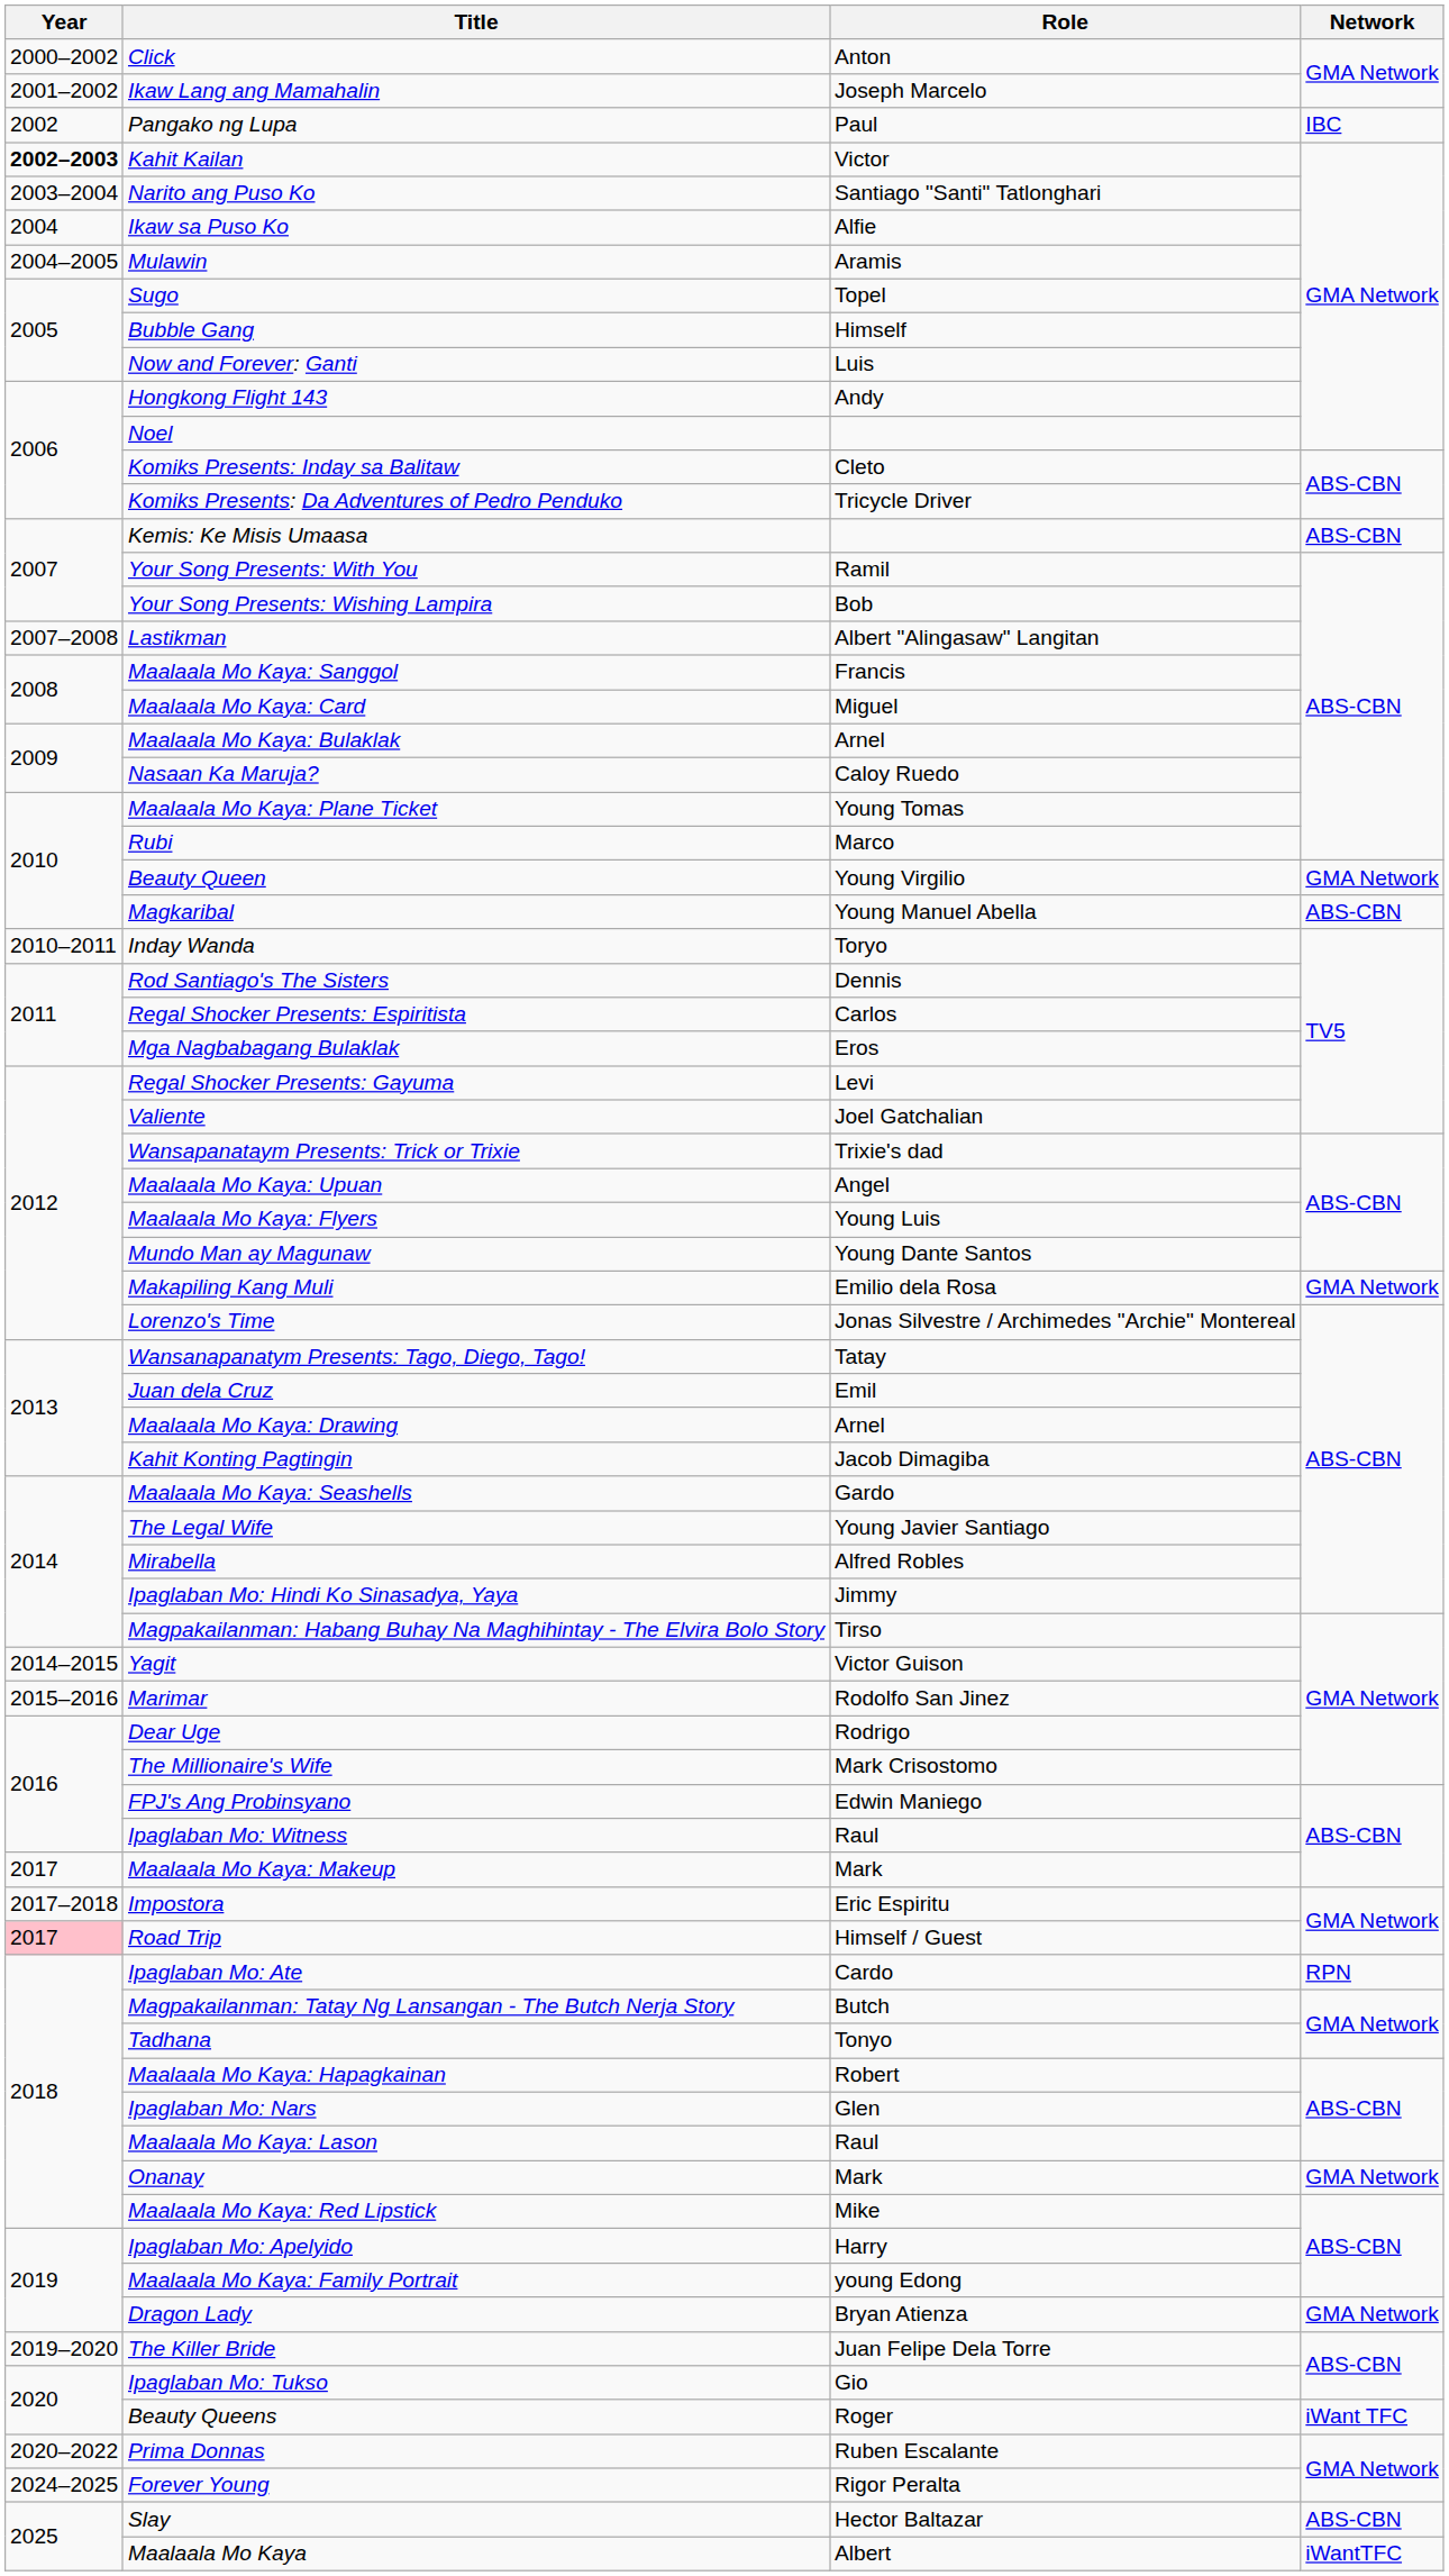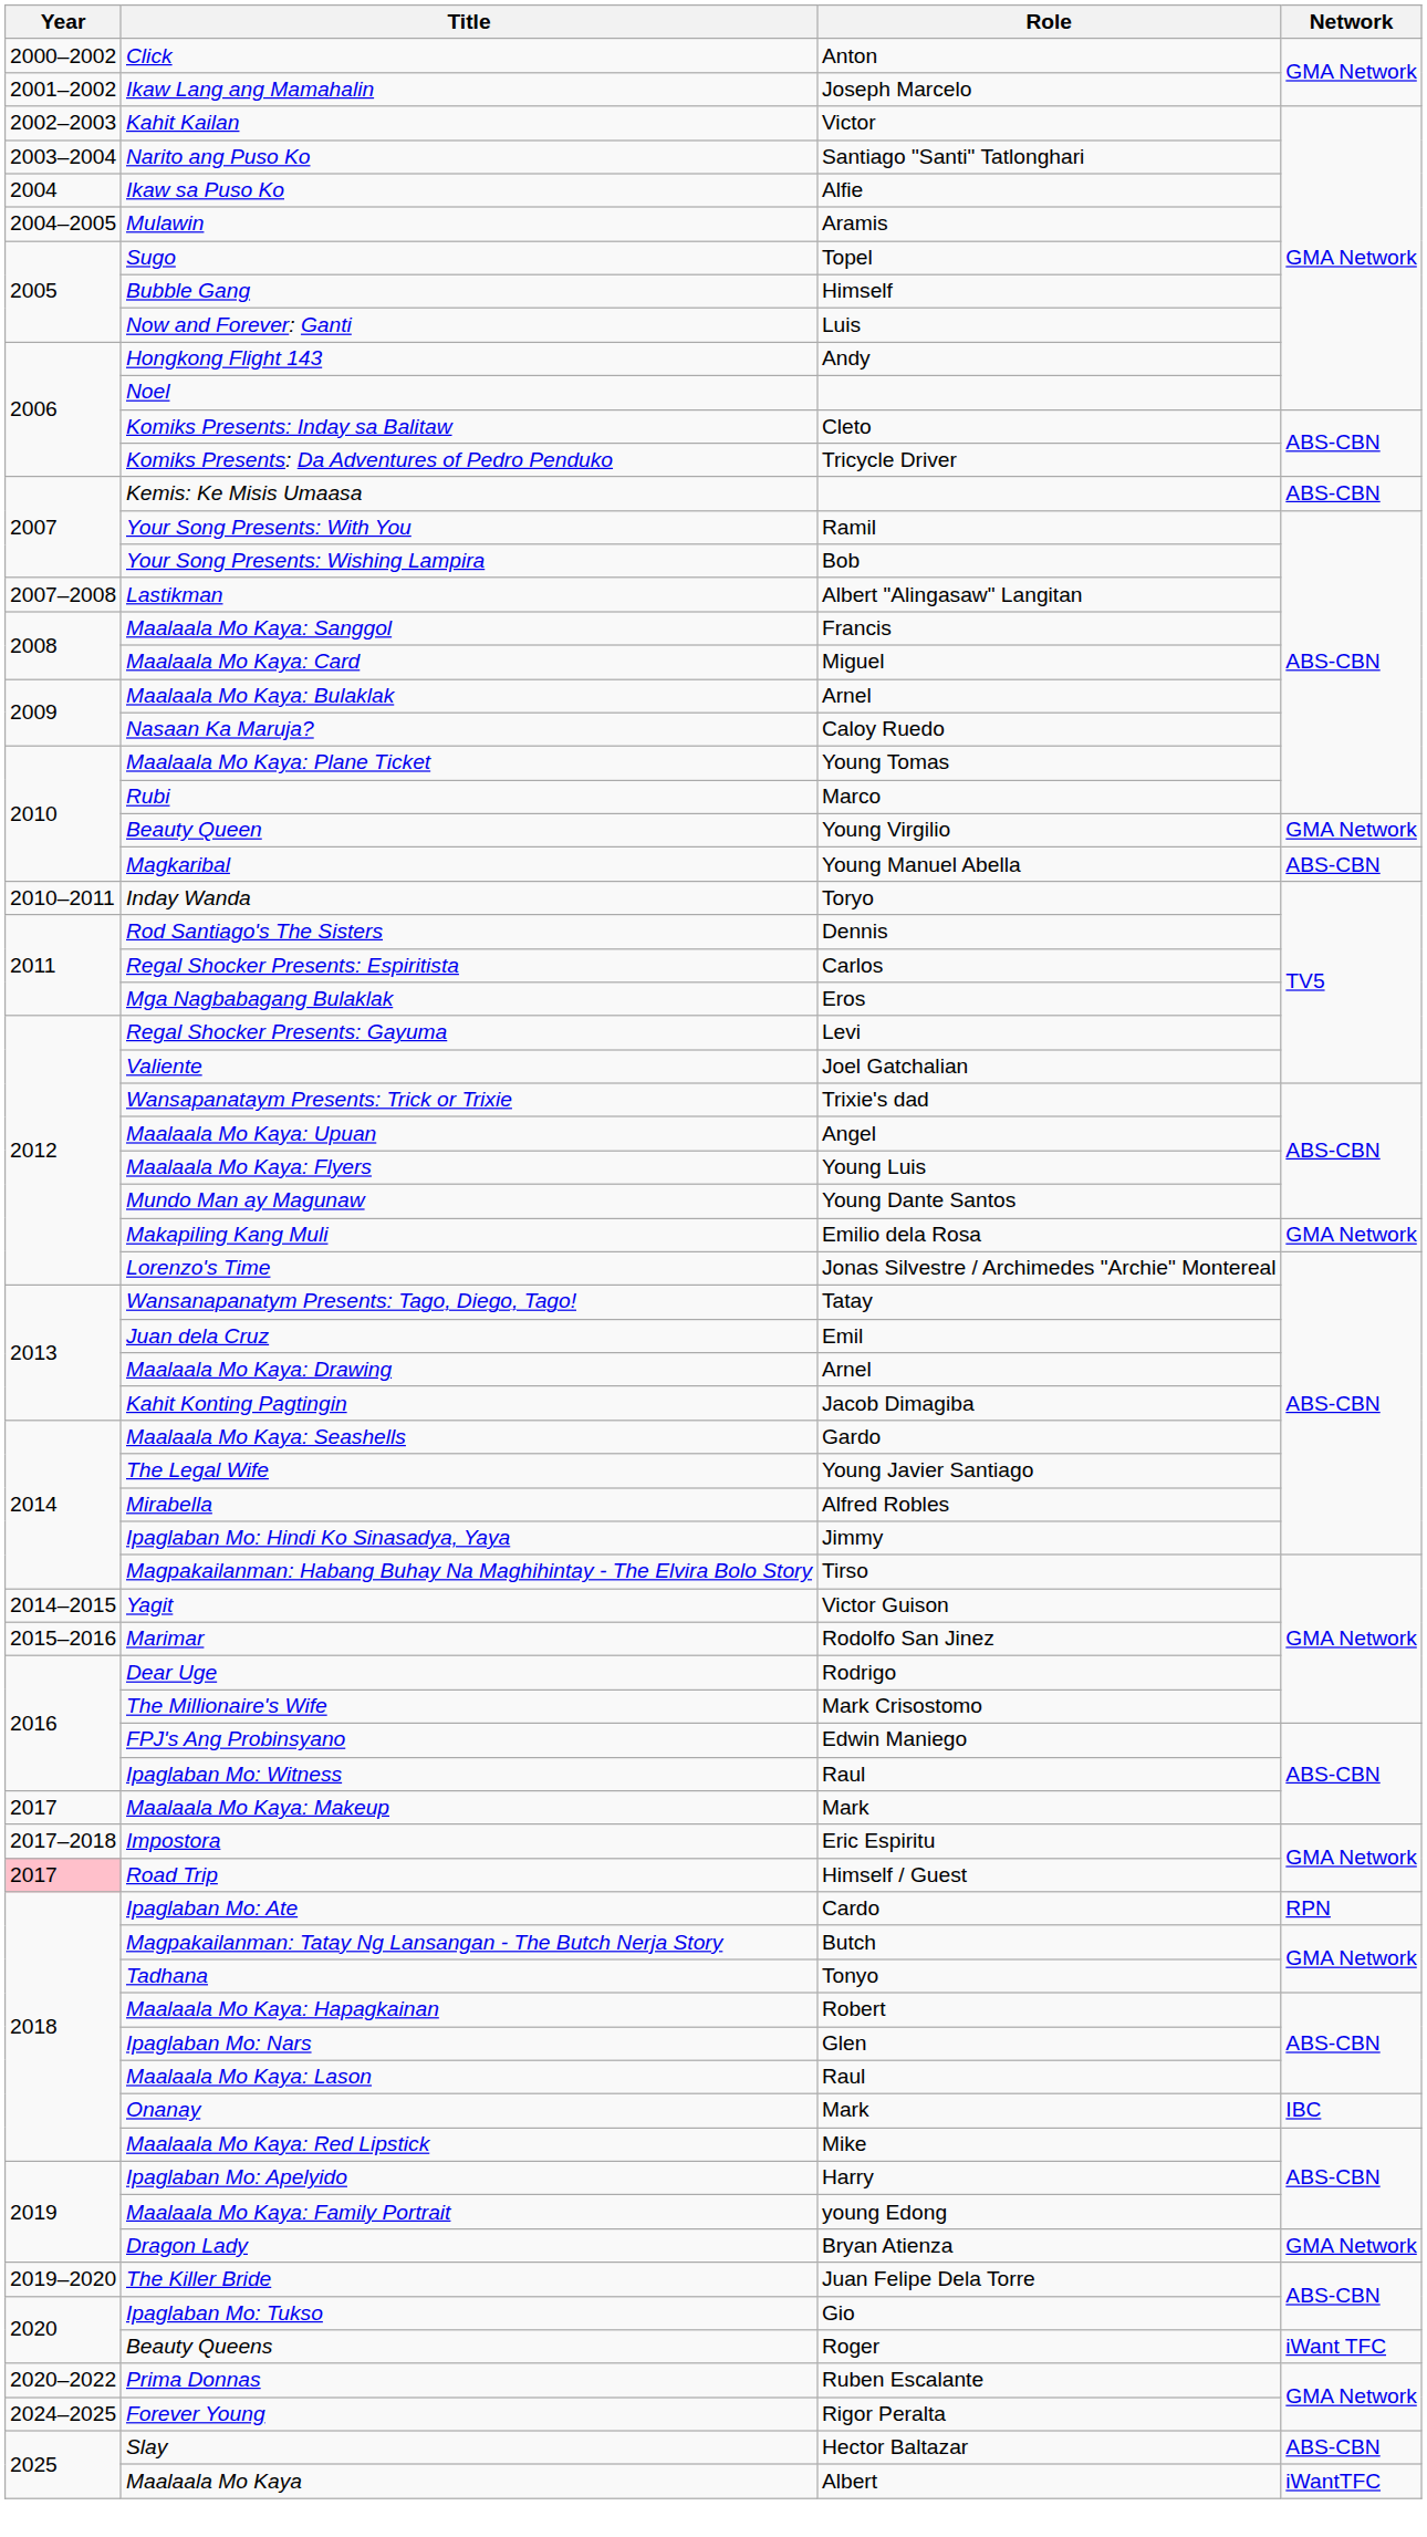 <table class="wikitable sortable">
 <tr>
 <th>Year</th>
 <th>Title</th>
 <th>Role</th>
 <th>Network</th>
 </tr>
 <tr>
 <td>2000–2002</td>
 <td><em><a href='#'>Click</a></em></td>
 <td>Anton</td>
 <td rowspan=2><a href='#'>GMA Network</a></td>
 </tr>
 <tr>
 <td>2001–2002</td>
 <td><em><a href='#'>Ikaw Lang ang Mamahalin</a></em></td>
 <td>Joseph Marcelo</td>
 </tr>
 <tr>
-<td>2002</td>
-<td><em>Pangako ng Lupa</em></td>
-<td>Paul</td>
-<td><a href='#'>IBC</a></td>
-</tr>
-<tr>
-<td><strong>2002–2003</strong></td>
+<td>2002–2003</td>
 <td><em><a href='#'>Kahit Kailan</a></em></td>
 <td>Victor</td>
 <td rowspan=9><a href='#'>GMA Network</a></td>
 </tr>
 <tr>
 <td>2003–2004</td>
 <td><em><a href='#'>Narito ang Puso Ko</a></em></td>
 <td>Santiago "Santi" Tatlonghari</td>
 </tr>
 <tr>
 <td>2004</td>
 <td><em><a href='#'>Ikaw sa Puso Ko</a></em></td>
 <td>Alfie</td>
 </tr>
 <tr>
 <td>2004–2005</td>
 <td><em><a href='#'>Mulawin</a></em></td>
 <td>Aramis</td>
 </tr>
 <tr>
 <td rowspan=3>2005</td>
 <td><em><a href='#'>Sugo</a></em></td>
 <td>Topel</td>
 </tr>
 <tr>
 <td><em><a href='#'>Bubble Gang</a></em></td>
 <td>Himself</td>
 </tr>
 <tr>
 <td><em><a href='#'>Now and Forever</a>: <a href='#'>Ganti</a></em></td>
 <td>Luis</td>
 </tr>
 <tr>
 <td rowspan=4>2006</td>
 <td><em><a href='#'>Hongkong Flight 143</a></em></td>
 <td>Andy</td>
 </tr>
 <tr>
 <td><em><a href='#'>Noel</a></em></td>
 <td></td>
 </tr>
 <tr>
 <td><em><a href='#'>Komiks Presents: Inday sa Balitaw</a></em></td>
 <td>Cleto</td>
 <td rowspan=2><a href='#'>ABS-CBN</a></td>
 </tr>
 <tr>
 <td><em><a href='#'>Komiks Presents</a>: <a href='#'>Da Adventures of Pedro Penduko</a></em></td>
 <td>Tricycle Driver</td>
 </tr>
 <tr>
 <td rowspan=3>2007</td>
 <td><em>Kemis: Ke Misis Umaasa</em></td>
 <td></td>
 <td><a href='#'>ABS-CBN</a></td>
 </tr>
 <tr>
 <td><em><a href='#'>Your Song Presents: With You</a></em></td>
 <td>Ramil</td>
 <td rowspan=9><a href='#'>ABS-CBN</a></td>
 </tr>
 <tr>
 <td><em><a href='#'>Your Song Presents: Wishing Lampira</a></em></td>
 <td>Bob</td>
 </tr>
 <tr>
 <td>2007–2008</td>
 <td><em><a href='#'>Lastikman</a></em></td>
 <td>Albert "Alingasaw" Langitan</td>
 </tr>
 <tr>
 <td rowspan=2>2008</td>
 <td><em><a href='#'>Maalaala Mo Kaya: Sanggol</a></em></td>
 <td>Francis</td>
 </tr>
 <tr>
 <td><em><a href='#'>Maalaala Mo Kaya: Card</a></em></td>
 <td>Miguel</td>
 </tr>
 <tr>
 <td rowspan=2>2009</td>
 <td><em><a href='#'>Maalaala Mo Kaya: Bulaklak</a></em></td>
 <td>Arnel</td>
 </tr>
 <tr>
 <td><em><a href='#'>Nasaan Ka Maruja?</a></em></td>
 <td>Caloy Ruedo</td>
 </tr>
 <tr>
 <td rowspan=4>2010</td>
 <td><em><a href='#'>Maalaala Mo Kaya: Plane Ticket</a></em></td>
 <td>Young Tomas</td>
 </tr>
 <tr>
 <td><em><a href='#'>Rubi</a></em></td>
 <td>Marco</td>
 </tr>
 <tr>
 <td><em><a href='#'>Beauty Queen</a></em></td>
 <td>Young Virgilio</td>
 <td><a href='#'>GMA Network</a></td>
 </tr>
 <tr>
 <td><em><a href='#'>Magkaribal</a></em></td>
 <td>Young Manuel Abella</td>
 <td><a href='#'>ABS-CBN</a></td>
 </tr>
 <tr>
 <td>2010–2011</td>
 <td><em>Inday Wanda</em></td>
 <td>Toryo</td>
 <td rowspan=6><a href='#'>TV5</a></td>
 </tr>
 <tr>
 <td rowspan=3>2011</td>
 <td><em><a href='#'>Rod Santiago's The Sisters</a></em></td>
 <td>Dennis</td>
 </tr>
 <tr>
 <td><em><a href='#'>Regal Shocker Presents: Espiritista</a></em></td>
 <td>Carlos</td>
 </tr>
 <tr>
 <td><em><a href='#'>Mga Nagbabagang Bulaklak</a></em></td>
 <td>Eros</td>
 </tr>
 <tr>
 <td rowspan=8>2012</td>
 <td><em><a href='#'>Regal Shocker Presents: Gayuma</a></em></td>
 <td>Levi</td>
 </tr>
 <tr>
 <td><em><a href='#'>Valiente</a></em></td>
 <td>Joel Gatchalian</td>
 </tr>
 <tr>
 <td><em><a href='#'>Wansapanataym Presents: Trick or Trixie</a></em></td>
 <td>Trixie's dad</td>
 <td rowspan=4><a href='#'>ABS-CBN</a></td>
 </tr>
 <tr>
 <td><em><a href='#'>Maalaala Mo Kaya: Upuan</a></em></td>
 <td>Angel</td>
 </tr>
 <tr>
 <td><em><a href='#'>Maalaala Mo Kaya: Flyers</a></em></td>
 <td>Young Luis</td>
 </tr>
 <tr>
 <td><em><a href='#'>Mundo Man ay Magunaw</a></em></td>
 <td>Young Dante Santos</td>
 </tr>
 <tr>
 <td><em><a href='#'>Makapiling Kang Muli</a></em></td>
 <td>Emilio dela Rosa</td>
 <td><a href='#'>GMA Network</a></td>
 </tr>
 <tr>
 <td><em><a href='#'>Lorenzo's Time</a></em></td>
 <td>Jonas Silvestre / Archimedes "Archie" Montereal</td>
 <td rowspan=9><a href='#'>ABS-CBN</a></td>
 </tr>
 <tr>
 <td rowspan=4>2013</td>
 <td><em><a href='#'>Wansanapanatym Presents: Tago, Diego, Tago!</a></em></td>
 <td>Tatay</td>
 </tr>
 <tr>
 <td><em><a href='#'>Juan dela Cruz</a></em></td>
 <td>Emil</td>
 </tr>
 <tr>
 <td><em><a href='#'>Maalaala Mo Kaya: Drawing</a></em></td>
 <td>Arnel</td>
 </tr>
 <tr>
 <td><em><a href='#'>Kahit Konting Pagtingin</a></em></td>
 <td>Jacob Dimagiba</td>
 </tr>
 <tr>
 <td rowspan=5>2014</td>
 <td><em><a href='#'>Maalaala Mo Kaya: Seashells</a></em></td>
 <td>Gardo</td>
 </tr>
 <tr>
 <td><em><a href='#'>The Legal Wife</a></em></td>
 <td>Young Javier Santiago</td>
 </tr>
 <tr>
 <td><em><a href='#'>Mirabella</a></em></td>
 <td>Alfred Robles</td>
 </tr>
 <tr>
 <td><em><a href='#'>Ipaglaban Mo: Hindi Ko Sinasadya, Yaya</a></em></td>
 <td>Jimmy</td>
 </tr>
 <tr>
 <td><em><a href='#'> Magpakailanman: Habang Buhay Na Maghihintay - The Elvira Bolo Story</a></em></td>
 <td>Tirso</td>
 <td rowspan=5><a href='#'>GMA Network</a></td>
 </tr>
 <tr>
 <td>2014–2015</td>
 <td><em><a href='#'>Yagit</a></em></td>
 <td>Victor Guison</td>
 </tr>
 <tr>
 <td>2015–2016</td>
 <td><em><a href='#'>Marimar</a></em></td>
 <td>Rodolfo San Jinez</td>
 </tr>
 <tr>
 <td rowspan=4>2016</td>
 <td><em><a href='#'>Dear Uge</a></em></td>
 <td>Rodrigo</td>
 </tr>
 <tr>
 <td><em><a href='#'>The Millionaire's Wife</a></em></td>
 <td>Mark Crisostomo</td>
 </tr>
 <tr>
 <td><em><a href='#'>FPJ's Ang Probinsyano</a></em></td>
 <td>Edwin Maniego</td>
 <td rowspan=3><a href='#'>ABS-CBN</a></td>
 </tr>
 <tr>
 <td><em><a href='#'>Ipaglaban Mo: Witness</a></em></td>
 <td>Raul</td>
 </tr>
 <tr>
 <td>2017</td>
 <td><em><a href='#'>Maalaala Mo Kaya: Makeup</a></em></td>
 <td>Mark</td>
 </tr>
 <tr>
 <td>2017–2018</td>
 <td><em><a href='#'>Impostora</a></em></td>
 <td>Eric Espiritu</td>
 <td rowspan="2"><a href='#'>GMA Network</a></td>
 </tr>
 <tr>
 <td style="background: pink;">2017</td>
 <td><a href='#'><em>Road Trip</em></a></td>
 <td>Himself / Guest</td>
 </tr>
 <tr>
 <td rowspan=8>2018</td>
 <td><em><a href='#'>Ipaglaban Mo: Ate</a></em></td>
 <td>Cardo</td>
 <td><a href='#'>RPN</a></td>
 </tr>
 <tr>
 <td><em><a href='#'>Magpakailanman: Tatay Ng Lansangan - The Butch Nerja Story</a></em></td>
 <td>Butch</td>
 <td rowspan=2><a href='#'>GMA Network</a></td>
 </tr>
 <tr>
 <td><em><a href='#'>Tadhana</a></em></td>
 <td>Tonyo</td>
 </tr>
 <tr>
 <td><em><a href='#'>Maalaala Mo Kaya: Hapagkainan</a></em></td>
 <td>Robert</td>
 <td rowspan=3><a href='#'>ABS-CBN</a></td>
 </tr>
 <tr>
 <td><em><a href='#'>Ipaglaban Mo: Nars</a></em></td>
 <td>Glen</td>
 </tr>
 <tr>
 <td><em><a href='#'>Maalaala Mo Kaya: Lason</a></em></td>
 <td>Raul</td>
 </tr>
 <tr>
 <td><em><a href='#'>Onanay</a></em></td>
 <td>Mark</td>
-<td><a href='#'>GMA Network</a></td>
+<td><a href='#'>IBC</a></td>
 </tr>
 <tr>
 <td><em><a href='#'>Maalaala Mo Kaya: Red Lipstick</a></em></td>
 <td>Mike</td>
 <td rowspan=3><a href='#'>ABS-CBN</a></td>
 </tr>
 <tr>
 <td rowspan=3>2019</td>
 <td><em><a href='#'>Ipaglaban Mo: Apelyido</a></em></td>
 <td>Harry</td>
 </tr>
 <tr>
 <td><em><a href='#'>Maalaala Mo Kaya: Family Portrait</a></em></td>
 <td>young Edong</td>
 </tr>
 <tr>
 <td><em><a href='#'>Dragon Lady</a></em></td>
 <td>Bryan Atienza</td>
 <td><a href='#'>GMA Network</a></td>
 </tr>
 <tr>
 <td>2019–2020</td>
 <td><em><a href='#'>The Killer Bride</a></em></td>
 <td>Juan Felipe Dela Torre</td>
 <td rowspan=2><a href='#'>ABS-CBN</a></td>
 </tr>
 <tr>
 <td rowspan="2">2020</td>
 <td><em><a href='#'>Ipaglaban Mo: Tukso</a></em></td>
 <td>Gio</td>
 </tr>
 <tr>
 <td><em>Beauty Queens</em></td>
 <td>Roger</td>
 <td><a href='#'>iWant TFC</a></td>
 </tr>
 <tr>
 <td>2020–2022</td>
 <td><em><a href='#'>Prima Donnas</a></em></td>
 <td>Ruben Escalante</td>
 <td rowspan="2"><a href='#'>GMA Network</a></td>
 </tr>
 <tr>
 <td>2024–2025</td>
 <td><em><a href='#'>Forever Young</a></em></td>
 <td>Rigor Peralta</td>
 </tr>
 <tr>
 <td rowspan="2">2025</td>
 <td><em>Slay</em></td>
 <td>Hector Baltazar</td>
 <td><a href='#'>ABS-CBN</a></td>
 </tr>
 <tr>
 <td><em>Maalaala Mo Kaya</em></td>
 <td>Albert</td>
 <td><a href='#'>iWantTFC</a></td>
 </tr>
 </table>
